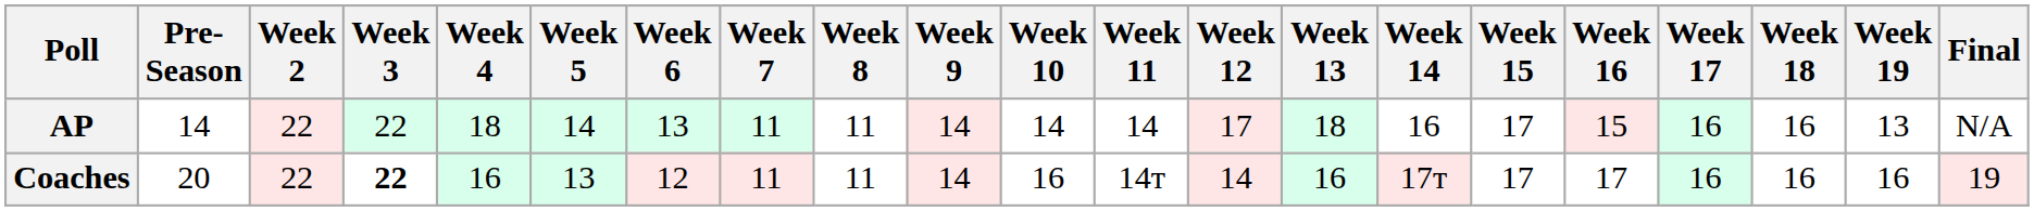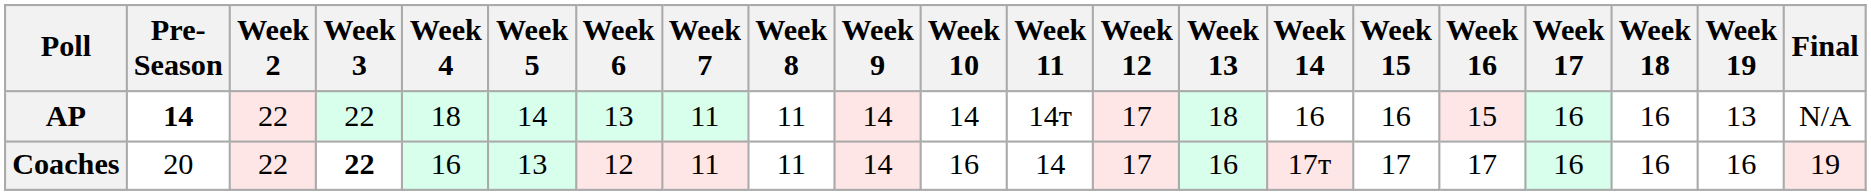 <table class="wikitable" style="white-space:nowrap;font-size:90%">
 <tr>
 <th>Poll</th>
 <th>Pre-<br>Season</th>
 <th>Week<br>2</th>
 <th>Week<br>3</th>
 <th>Week<br>4</th>
 <th>Week<br>5</th>
 <th>Week<br>6</th>
 <th>Week<br>7</th>
 <th>Week<br>8</th>
 <th>Week<br>9</th>
 <th>Week<br>10</th>
 <th>Week<br>11</th>
 <th>Week<br>12</th>
 <th>Week<br>13</th>
 <th>Week<br>14</th>
 <th>Week<br>15</th>
 <th>Week<br>16</th>
 <th>Week<br>17</th>
 <th>Week<br>18</th>
 <th>Week<br>19</th>
 <th>Final</th>
 </tr>
 <tr style="text-align:center;">
 <th>AP</th>
-<td style="background:#FFF;">14</td>
+<td style="background:#FFF;"><strong>14</strong></td>
 <td style="background:#FFE6E6;">22</td>
 <td style="background:#D8FFEB;">22</td>
 <td style="background:#D8FFEB;">18</td>
 <td style="background:#D8FFEB;">14</td>
 <td style="background:#D8FFEB;">13</td>
 <td style="background:#D8FFEB;">11</td>
 <td style="background:#FFF;">11</td>
 <td style="background:#FFE6E6;">14</td>
 <td style="background:#FFF;">14</td>
-<td style="background:#FFF;">14</td>
+<td style="background:#FFF;">14т</td>
 <td style="background:#FFE6E6;">17</td>
 <td style="background:#D8FFEB;">18</td>
 <td style="background:#FFF;">16</td>
-<td style="background:#FFF;">17</td>
+<td style="background:#FFF;">16</td>
 <td style="background:#FFE6E6;">15</td>
 <td style="background:#D8FFEB;">16</td>
 <td style="background:#FFF;">16</td>
 <td style="background:#FFF;">13</td>
 <td style="background:#FFF;">N/A</td>
 </tr>
 <tr style="text-align:center;">
 <th>Coaches</th>
 <td style="background:#FFF;">20</td>
 <td style="background:#FFE6E6;">22</td>
 <td style="background:#FFF;"><strong>22</strong></td>
 <td style="background:#D8FFEB;">16</td>
 <td style="background:#D8FFEB;">13</td>
 <td style="background:#FFE6E6;">12</td>
 <td style="background:#FFE6E6;">11</td>
 <td style="background:#FFF;">11</td>
 <td style="background:#FFE6E6;">14</td>
 <td style="background:#FFF;">16</td>
-<td style="background:#FFF;">14т</td>
-<td style="background:#FFE6E6;">14</td>
+<td style="background:#FFF;">14</td>
+<td style="background:#FFE6E6;">17</td>
 <td style="background:#D8FFEB;">16</td>
 <td style="background:#FFE6E6;">17т</td>
 <td style="background:#FFF;">17</td>
 <td style="background:#FFF;">17</td>
 <td style="background:#D8FFEB;">16</td>
 <td style="background:#FFF;">16</td>
 <td style="background:#FFF;">16</td>
 <td style="background:#FFE6E6;">19</td>
 </tr>
 </table>
